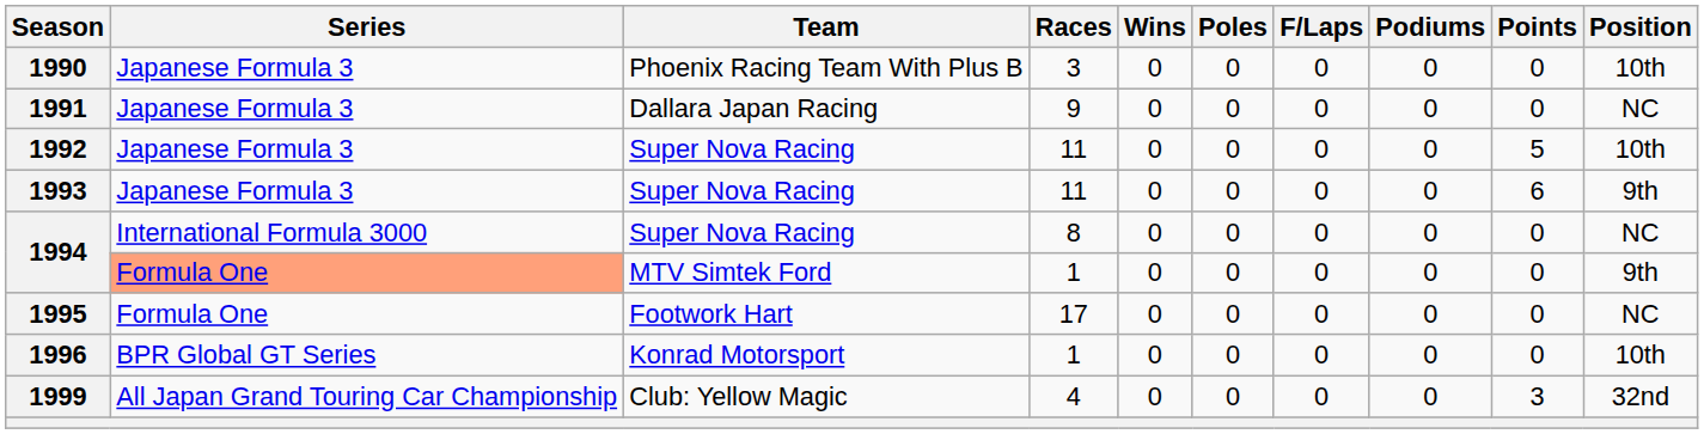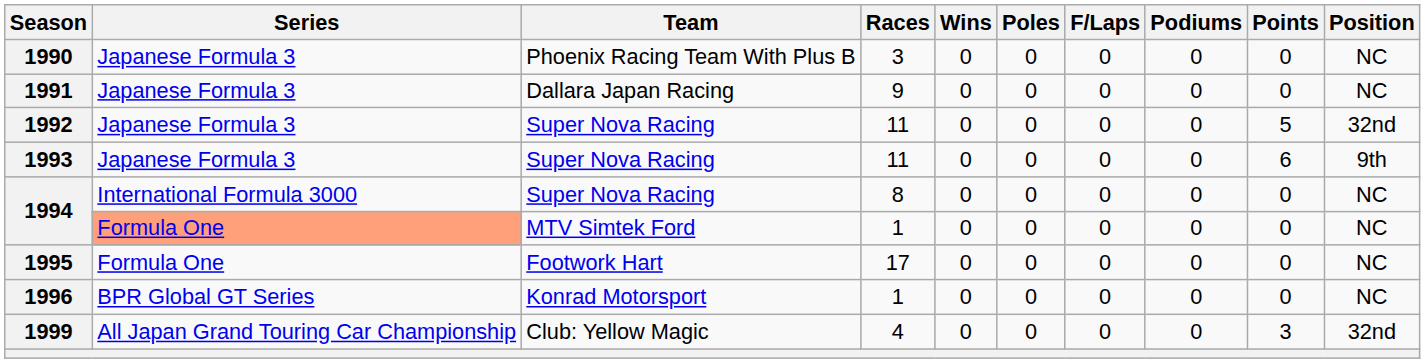 <table class="wikitable" style="font-size: 90%; text-align:center">
 <tr>
 <th>Season</th>
 <th>Series</th>
 <th>Team</th>
 <th>Races</th>
 <th>Wins</th>
 <th>Poles</th>
 <th>F/Laps</th>
 <th>Podiums</th>
 <th>Points</th>
 <th>Position</th>
 </tr>
 <tr>
 <th>1990</th>
 <td align=left><a href='#'>Japanese Formula 3</a></td>
 <td align=left>Phoenix Racing Team With Plus B</td>
 <td>3</td>
 <td>0</td>
 <td>0</td>
 <td>0</td>
 <td>0</td>
 <td>0</td>
-<td>10th</td>
+<td>NC</td>
 </tr>
 <tr>
 <th>1991</th>
 <td align=left><a href='#'>Japanese Formula 3</a></td>
 <td align=left>Dallara Japan Racing</td>
 <td>9</td>
 <td>0</td>
 <td>0</td>
 <td>0</td>
 <td>0</td>
 <td>0</td>
 <td>NC</td>
 </tr>
 <tr>
 <th>1992</th>
 <td align=left><a href='#'>Japanese Formula 3</a></td>
 <td align=left><a href='#'>Super Nova Racing</a></td>
 <td>11</td>
 <td>0</td>
 <td>0</td>
 <td>0</td>
 <td>0</td>
 <td>5</td>
-<td>10th</td>
+<td>32nd</td>
 </tr>
 <tr>
 <th>1993</th>
 <td align=left><a href='#'>Japanese Formula 3</a></td>
 <td align=left><a href='#'>Super Nova Racing</a></td>
 <td>11</td>
 <td>0</td>
 <td>0</td>
 <td>0</td>
 <td>0</td>
 <td>6</td>
 <td>9th</td>
 </tr>
 <tr>
 <th rowspan=2>1994</th>
 <td align=left><a href='#'>International Formula 3000</a></td>
 <td align=left><a href='#'>Super Nova Racing</a></td>
 <td>8</td>
 <td>0</td>
 <td>0</td>
 <td>0</td>
 <td>0</td>
 <td>0</td>
 <td>NC</td>
 </tr>
 <tr>
 <td align=left style="background: lightsalmon;"><a href='#'>Formula One</a></td>
 <td align=left><a href='#'>MTV Simtek Ford</a></td>
 <td>1</td>
 <td>0</td>
 <td>0</td>
 <td>0</td>
 <td>0</td>
 <td>0</td>
-<td>9th</td>
+<td>NC</td>
 </tr>
 <tr>
 <th>1995</th>
 <td align=left><a href='#'>Formula One</a></td>
 <td align=left><a href='#'>Footwork Hart</a></td>
 <td>17</td>
 <td>0</td>
 <td>0</td>
 <td>0</td>
 <td>0</td>
 <td>0</td>
 <td>NC</td>
 </tr>
 <tr>
 <th>1996</th>
 <td align=left><a href='#'>BPR Global GT Series</a></td>
 <td align=left><a href='#'>Konrad Motorsport</a></td>
 <td>1</td>
 <td>0</td>
 <td>0</td>
 <td>0</td>
 <td>0</td>
 <td>0</td>
-<td>10th</td>
+<td>NC</td>
 </tr>
 <tr>
 <th>1999</th>
 <td align=left><a href='#'>All Japan Grand Touring Car Championship</a></td>
 <td align=left>Club: Yellow Magic</td>
 <td>4</td>
 <td>0</td>
 <td>0</td>
 <td>0</td>
 <td>0</td>
 <td>3</td>
 <td>32nd</td>
 </tr>
 <tr>
 <th colspan="10"></th>
 </tr>
 </table>
